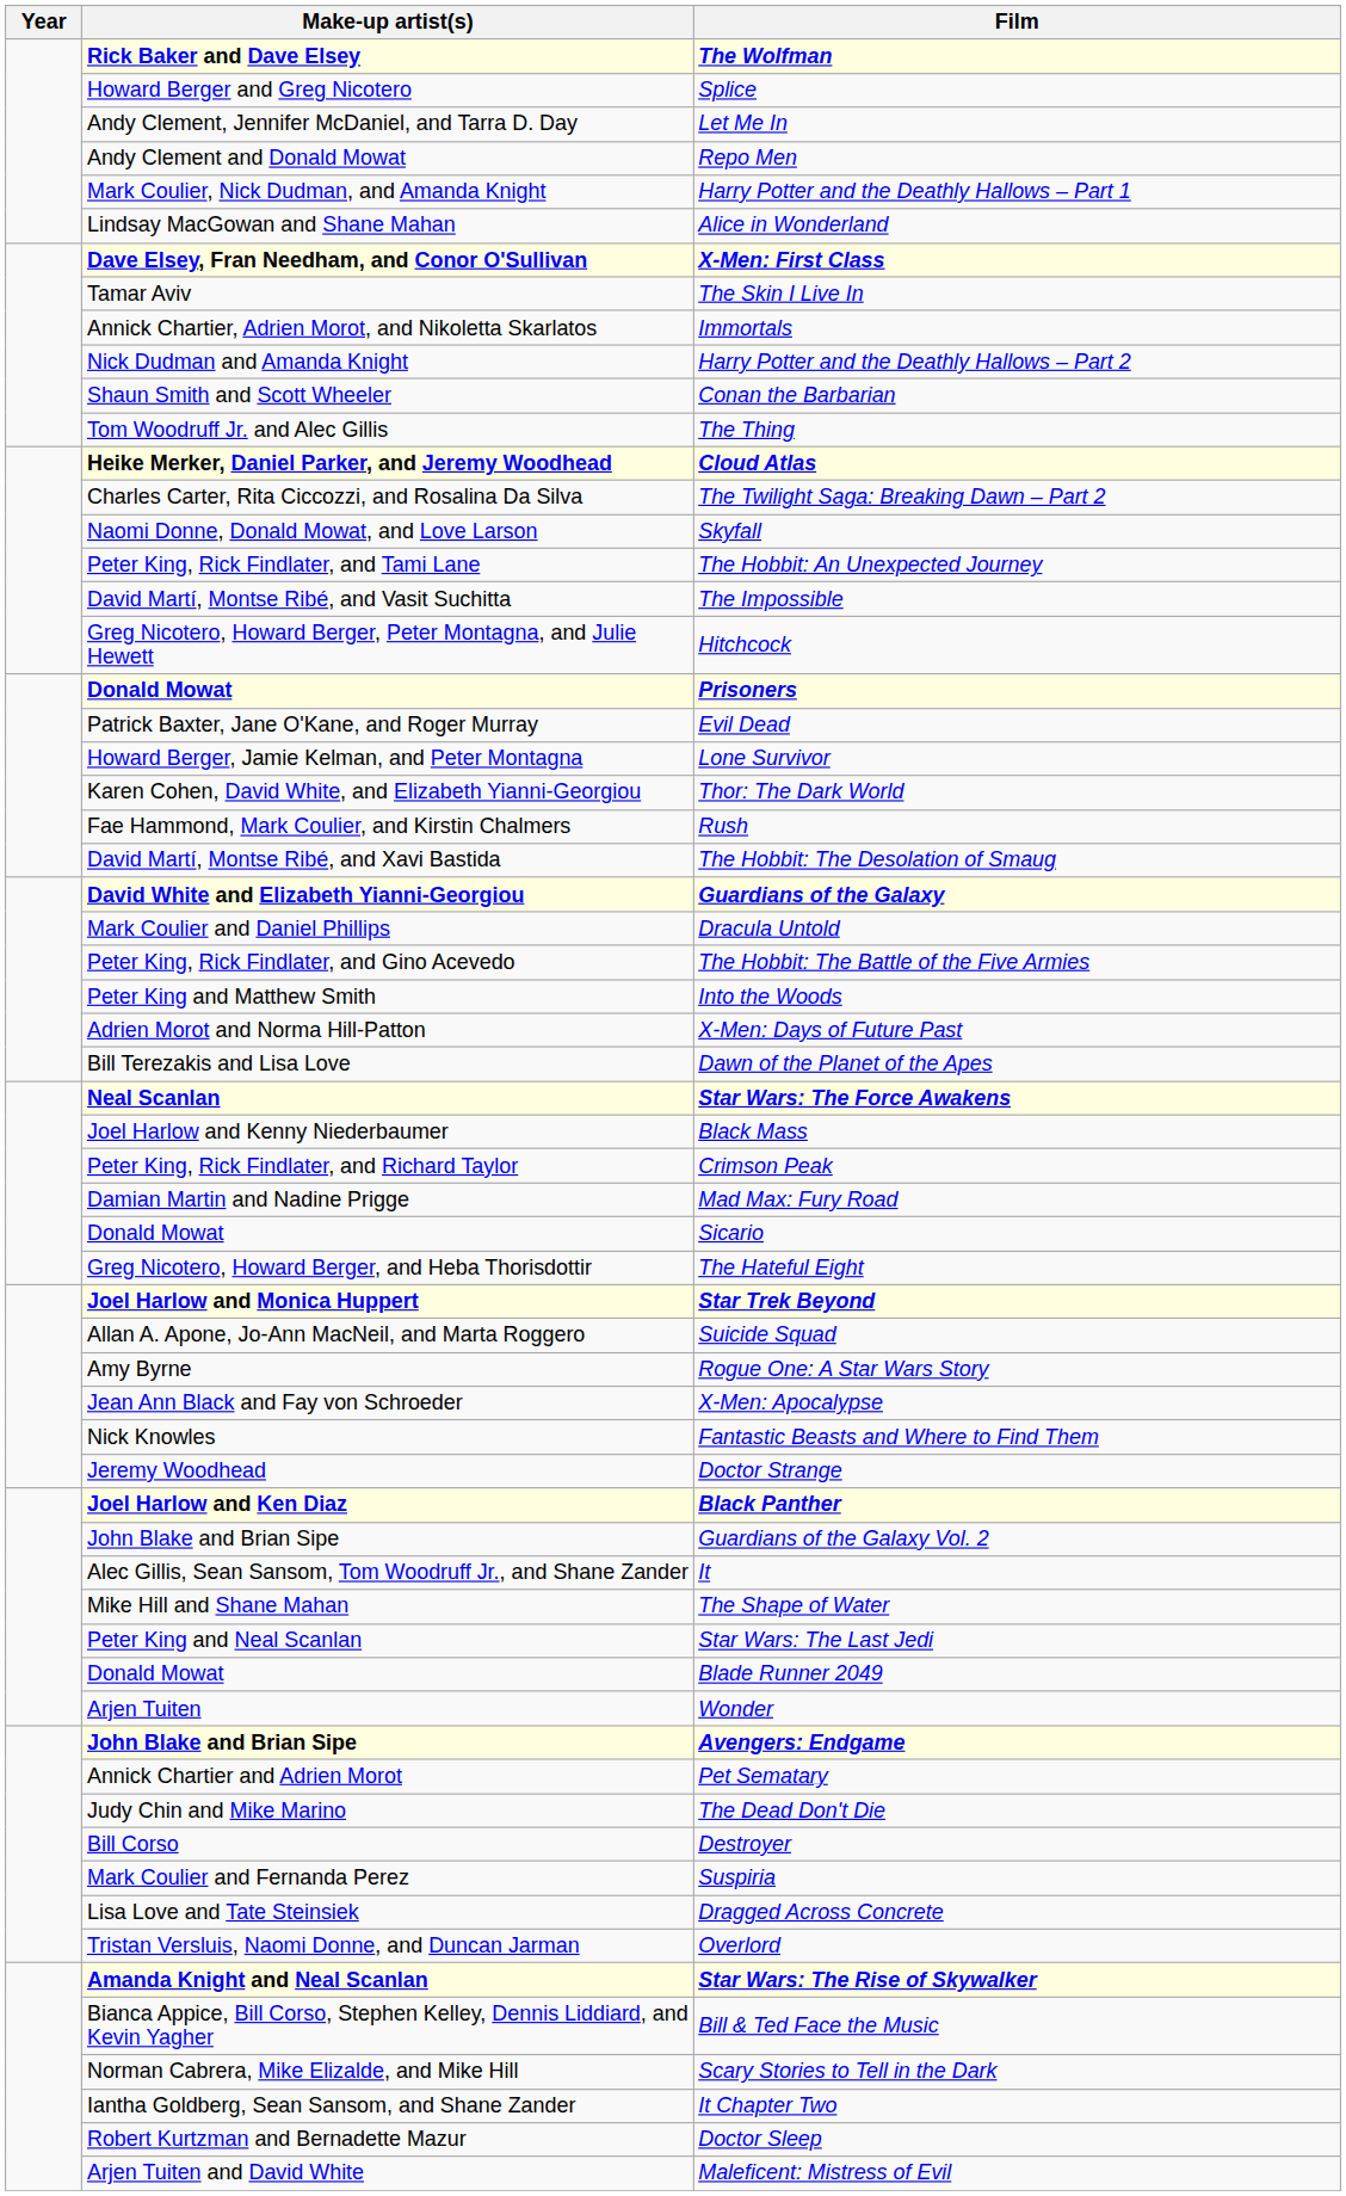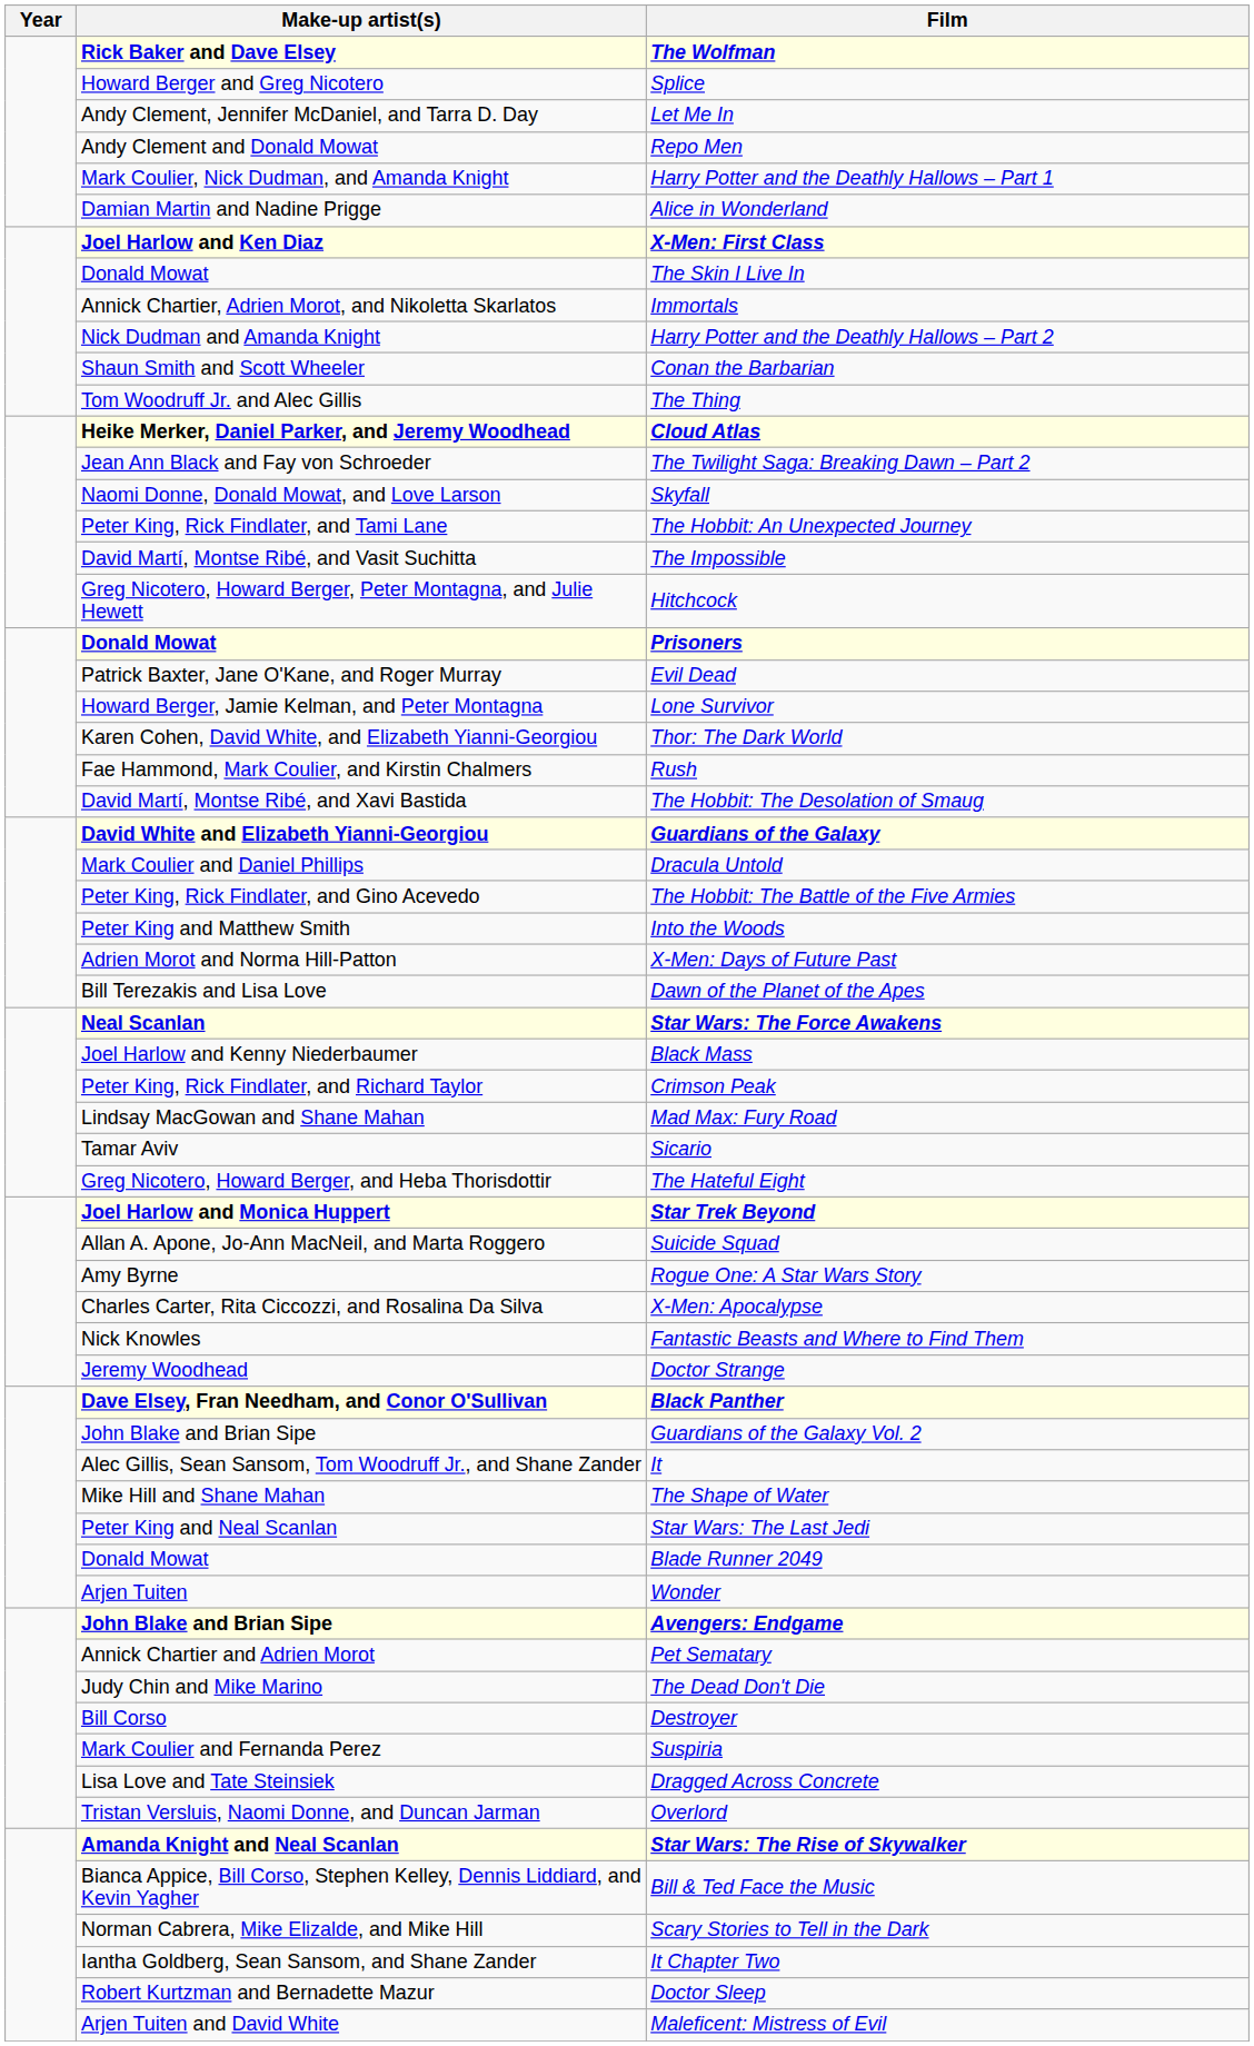 <table class="wikitable" width="1000px" border="1" cellpadding="5" cellspacing="0" align="centre">
 <tr>
 <th width="50px">Year</th>
 <th width="450px">Make-up artist(s)</th>
 <th>Film</th>
 </tr>
 <tr>
 <td rowspan=6></td>
 <td style="background:lightyellow"><strong><a href='#'>Rick Baker</a> and <a href='#'>Dave Elsey</a></strong></td>
 <td style="background:lightyellow"><strong><em><a href='#'>The Wolfman</a></em></strong></td>
 </tr>
 <tr>
 <td><a href='#'>Howard Berger</a> and <a href='#'>Greg Nicotero</a></td>
 <td><em><a href='#'>Splice</a></em></td>
 </tr>
 <tr>
 <td>Andy Clement, Jennifer McDaniel, and Tarra D. Day</td>
 <td><em><a href='#'>Let Me In</a></em></td>
 </tr>
 <tr>
 <td>Andy Clement and <a href='#'>Donald Mowat</a></td>
 <td><em><a href='#'>Repo Men</a></em></td>
 </tr>
 <tr>
 <td><a href='#'>Mark Coulier</a>, <a href='#'>Nick Dudman</a>, and <a href='#'>Amanda Knight</a></td>
 <td><em><a href='#'>Harry Potter and the Deathly Hallows – Part 1</a></em></td>
 </tr>
 <tr>
-<td>Lindsay MacGowan and <a href='#'>Shane Mahan</a></td>
+<td><a href='#'>Damian Martin</a> and Nadine Prigge</td>
 <td><em><a href='#'>Alice in Wonderland</a></em></td>
 </tr>
 <tr>
 <td rowspan=6></td>
-<td style="background:lightyellow"><strong><a href='#'>Dave Elsey</a>, Fran Needham, and <a href='#'>Conor O'Sullivan</a></strong></td>
+<td style="background:lightyellow"><strong><a href='#'>Joel Harlow</a> and <a href='#'>Ken Diaz</a></strong></td>
 <td style="background:lightyellow"><strong><em><a href='#'>X-Men: First Class</a></em></strong></td>
 </tr>
 <tr>
-<td>Tamar Aviv</td>
+<td><a href='#'>Donald Mowat</a></td>
 <td><em><a href='#'>The Skin I Live In</a></em></td>
 </tr>
 <tr>
 <td>Annick Chartier, <a href='#'>Adrien Morot</a>, and Nikoletta Skarlatos</td>
 <td><em><a href='#'>Immortals</a></em></td>
 </tr>
 <tr>
 <td><a href='#'>Nick Dudman</a> and <a href='#'>Amanda Knight</a></td>
 <td><em><a href='#'>Harry Potter and the Deathly Hallows – Part 2</a></em></td>
 </tr>
 <tr>
 <td><a href='#'>Shaun Smith</a> and <a href='#'>Scott Wheeler</a></td>
 <td><em><a href='#'>Conan the Barbarian</a></em></td>
 </tr>
 <tr>
 <td><a href='#'>Tom Woodruff Jr.</a> and Alec Gillis</td>
 <td><em><a href='#'>The Thing</a></em></td>
 </tr>
 <tr>
 <td rowspan=6></td>
 <td style="background:lightyellow"><strong>Heike Merker, <a href='#'>Daniel Parker</a>, and <a href='#'>Jeremy Woodhead</a></strong></td>
 <td style="background:lightyellow"><strong><em><a href='#'>Cloud Atlas</a></em></strong></td>
 </tr>
 <tr>
-<td>Charles Carter, Rita Ciccozzi, and Rosalina Da Silva</td>
+<td><a href='#'>Jean Ann Black</a> and Fay von Schroeder</td>
 <td><em><a href='#'>The Twilight Saga: Breaking Dawn – Part 2</a></em></td>
 </tr>
 <tr>
 <td><a href='#'>Naomi Donne</a>, <a href='#'>Donald Mowat</a>, and <a href='#'>Love Larson</a></td>
 <td><em><a href='#'>Skyfall</a></em></td>
 </tr>
 <tr>
 <td><a href='#'>Peter King</a>, <a href='#'>Rick Findlater</a>, and <a href='#'>Tami Lane</a></td>
 <td><em><a href='#'>The Hobbit: An Unexpected Journey</a></em></td>
 </tr>
 <tr>
 <td><a href='#'>David Martí</a>, <a href='#'>Montse Ribé</a>, and Vasit Suchitta</td>
 <td><em><a href='#'>The Impossible</a></em></td>
 </tr>
 <tr>
 <td><a href='#'>Greg Nicotero</a>, <a href='#'>Howard Berger</a>, <a href='#'>Peter Montagna</a>, and <a href='#'>Julie Hewett</a></td>
 <td><em><a href='#'>Hitchcock</a></em></td>
 </tr>
 <tr>
 <td rowspan=6></td>
 <td style="background:lightyellow"><strong><a href='#'>Donald Mowat</a></strong></td>
 <td style="background:lightyellow"><strong><em><a href='#'>Prisoners</a></em></strong></td>
 </tr>
 <tr>
 <td>Patrick Baxter, Jane O'Kane, and Roger Murray</td>
 <td><em><a href='#'>Evil Dead</a></em></td>
 </tr>
 <tr>
 <td><a href='#'>Howard Berger</a>, Jamie Kelman, and <a href='#'>Peter Montagna</a></td>
 <td><em><a href='#'>Lone Survivor</a></em></td>
 </tr>
 <tr>
 <td>Karen Cohen, <a href='#'>David White</a>, and <a href='#'>Elizabeth Yianni-Georgiou</a></td>
 <td><em><a href='#'>Thor: The Dark World</a></em></td>
 </tr>
 <tr>
 <td>Fae Hammond, <a href='#'>Mark Coulier</a>, and Kirstin Chalmers</td>
 <td><em><a href='#'>Rush</a></em></td>
 </tr>
 <tr>
 <td><a href='#'>David Martí</a>, <a href='#'>Montse Ribé</a>, and Xavi Bastida</td>
 <td><em><a href='#'>The Hobbit: The Desolation of Smaug</a></em></td>
 </tr>
 <tr>
 <td rowspan=6></td>
 <td style="background:lightyellow"><strong><a href='#'>David White</a> and <a href='#'>Elizabeth Yianni-Georgiou</a></strong></td>
 <td style="background:lightyellow"><strong><em><a href='#'>Guardians of the Galaxy</a></em></strong></td>
 </tr>
 <tr>
 <td><a href='#'>Mark Coulier</a> and <a href='#'>Daniel Phillips</a></td>
 <td><em><a href='#'>Dracula Untold</a></em></td>
 </tr>
 <tr>
 <td><a href='#'>Peter King</a>, <a href='#'>Rick Findlater</a>, and Gino Acevedo</td>
 <td><em><a href='#'>The Hobbit: The Battle of the Five Armies</a></em></td>
 </tr>
 <tr>
 <td><a href='#'>Peter King</a> and Matthew Smith</td>
 <td><em><a href='#'>Into the Woods</a></em></td>
 </tr>
 <tr>
 <td><a href='#'>Adrien Morot</a> and Norma Hill-Patton</td>
 <td><em><a href='#'>X-Men: Days of Future Past</a></em></td>
 </tr>
 <tr>
 <td>Bill Terezakis and Lisa Love</td>
 <td><em><a href='#'>Dawn of the Planet of the Apes</a></em></td>
 </tr>
 <tr>
 <td rowspan=6></td>
 <td style="background:lightyellow"><strong><a href='#'>Neal Scanlan</a></strong></td>
 <td style="background:lightyellow"><strong><em><a href='#'>Star Wars: The Force Awakens</a></em></strong></td>
 </tr>
 <tr>
 <td><a href='#'>Joel Harlow</a> and Kenny Niederbaumer</td>
 <td><em><a href='#'>Black Mass</a></em></td>
 </tr>
 <tr>
 <td><a href='#'>Peter King</a>, <a href='#'>Rick Findlater</a>, and <a href='#'>Richard Taylor</a></td>
 <td><em><a href='#'>Crimson Peak</a></em></td>
 </tr>
 <tr>
-<td><a href='#'>Damian Martin</a> and Nadine Prigge</td>
+<td>Lindsay MacGowan and <a href='#'>Shane Mahan</a></td>
 <td><em><a href='#'>Mad Max: Fury Road</a></em></td>
 </tr>
 <tr>
-<td><a href='#'>Donald Mowat</a></td>
+<td>Tamar Aviv</td>
 <td><em><a href='#'>Sicario</a></em></td>
 </tr>
 <tr>
 <td><a href='#'>Greg Nicotero</a>, <a href='#'>Howard Berger</a>, and Heba Thorisdottir</td>
 <td><em><a href='#'>The Hateful Eight</a></em></td>
 </tr>
 <tr>
 <td rowspan=6></td>
 <td style="background:lightyellow"><strong><a href='#'>Joel Harlow</a> and <a href='#'>Monica Huppert</a></strong></td>
 <td style="background:lightyellow"><strong><em><a href='#'>Star Trek Beyond</a></em></strong></td>
 </tr>
 <tr>
 <td>Allan A. Apone, Jo-Ann MacNeil, and Marta Roggero</td>
 <td><em><a href='#'>Suicide Squad</a></em></td>
 </tr>
 <tr>
 <td>Amy Byrne</td>
 <td><em><a href='#'>Rogue One: A Star Wars Story</a></em></td>
 </tr>
 <tr>
-<td><a href='#'>Jean Ann Black</a> and Fay von Schroeder</td>
+<td>Charles Carter, Rita Ciccozzi, and Rosalina Da Silva</td>
 <td><em><a href='#'>X-Men: Apocalypse</a></em></td>
 </tr>
 <tr>
 <td>Nick Knowles</td>
 <td><em><a href='#'>Fantastic Beasts and Where to Find Them</a></em></td>
 </tr>
 <tr>
 <td><a href='#'>Jeremy Woodhead</a></td>
 <td><em><a href='#'>Doctor Strange</a></em></td>
 </tr>
 <tr>
 <td rowspan=7></td>
-<td style="background:lightyellow"><strong><a href='#'>Joel Harlow</a> and <a href='#'>Ken Diaz</a></strong></td>
+<td style="background:lightyellow"><strong><a href='#'>Dave Elsey</a>, Fran Needham, and <a href='#'>Conor O'Sullivan</a></strong></td>
 <td style="background:lightyellow"><strong><em><a href='#'>Black Panther</a></em></strong></td>
 </tr>
 <tr>
 <td><a href='#'>John Blake</a> and Brian Sipe</td>
 <td><em><a href='#'>Guardians of the Galaxy Vol. 2</a></em></td>
 </tr>
 <tr>
 <td>Alec Gillis, Sean Sansom, <a href='#'>Tom Woodruff Jr.</a>, and Shane Zander</td>
 <td><em><a href='#'>It</a></em></td>
 </tr>
 <tr>
 <td>Mike Hill and <a href='#'>Shane Mahan</a></td>
 <td><em><a href='#'>The Shape of Water</a></em></td>
 </tr>
 <tr>
 <td><a href='#'>Peter King</a> and <a href='#'>Neal Scanlan</a></td>
 <td><em><a href='#'>Star Wars: The Last Jedi</a></em></td>
 </tr>
 <tr>
 <td><a href='#'>Donald Mowat</a></td>
 <td><em><a href='#'>Blade Runner 2049</a></em></td>
 </tr>
 <tr>
 <td><a href='#'>Arjen Tuiten</a></td>
 <td><em><a href='#'>Wonder</a></em></td>
 </tr>
 <tr>
 <td rowspan=7></td>
 <td style="background:lightyellow"><strong><a href='#'>John Blake</a> and Brian Sipe</strong></td>
 <td style="background:lightyellow"><strong><em><a href='#'>Avengers: Endgame</a></em></strong></td>
 </tr>
 <tr>
 <td>Annick Chartier and <a href='#'>Adrien Morot</a></td>
 <td><em><a href='#'>Pet Sematary</a></em></td>
 </tr>
 <tr>
 <td>Judy Chin and <a href='#'>Mike Marino</a></td>
 <td><em><a href='#'>The Dead Don't Die</a></em></td>
 </tr>
 <tr>
 <td><a href='#'>Bill Corso</a></td>
 <td><em><a href='#'>Destroyer</a></em></td>
 </tr>
 <tr>
 <td><a href='#'>Mark Coulier</a> and Fernanda Perez</td>
 <td><em><a href='#'>Suspiria</a></em></td>
 </tr>
 <tr>
 <td>Lisa Love and <a href='#'>Tate Steinsiek</a></td>
 <td><em><a href='#'>Dragged Across Concrete</a></em></td>
 </tr>
 <tr>
 <td><a href='#'>Tristan Versluis</a>, <a href='#'>Naomi Donne</a>, and <a href='#'>Duncan Jarman</a></td>
 <td><em><a href='#'>Overlord</a></em></td>
 </tr>
 <tr>
 <td rowspan=6></td>
 <td style="background:lightyellow"><strong><a href='#'>Amanda Knight</a> and <a href='#'>Neal Scanlan</a></strong></td>
 <td style="background:lightyellow"><strong><em><a href='#'>Star Wars: The Rise of Skywalker</a></em></strong></td>
 </tr>
 <tr>
 <td>Bianca Appice, <a href='#'>Bill Corso</a>, Stephen Kelley, <a href='#'>Dennis Liddiard</a>, and <a href='#'>Kevin Yagher</a></td>
 <td><em><a href='#'>Bill & Ted Face the Music</a></em></td>
 </tr>
 <tr>
 <td>Norman Cabrera, <a href='#'>Mike Elizalde</a>, and Mike Hill</td>
 <td><em><a href='#'>Scary Stories to Tell in the Dark</a></em></td>
 </tr>
 <tr>
 <td>Iantha Goldberg, Sean Sansom, and Shane Zander</td>
 <td><em><a href='#'>It Chapter Two</a></em></td>
 </tr>
 <tr>
 <td><a href='#'>Robert Kurtzman</a> and Bernadette Mazur</td>
 <td><em><a href='#'>Doctor Sleep</a></em></td>
 </tr>
 <tr>
 <td><a href='#'>Arjen Tuiten</a> and <a href='#'>David White</a></td>
 <td><em><a href='#'>Maleficent: Mistress of Evil</a></em></td>
 </tr>
 </table>
